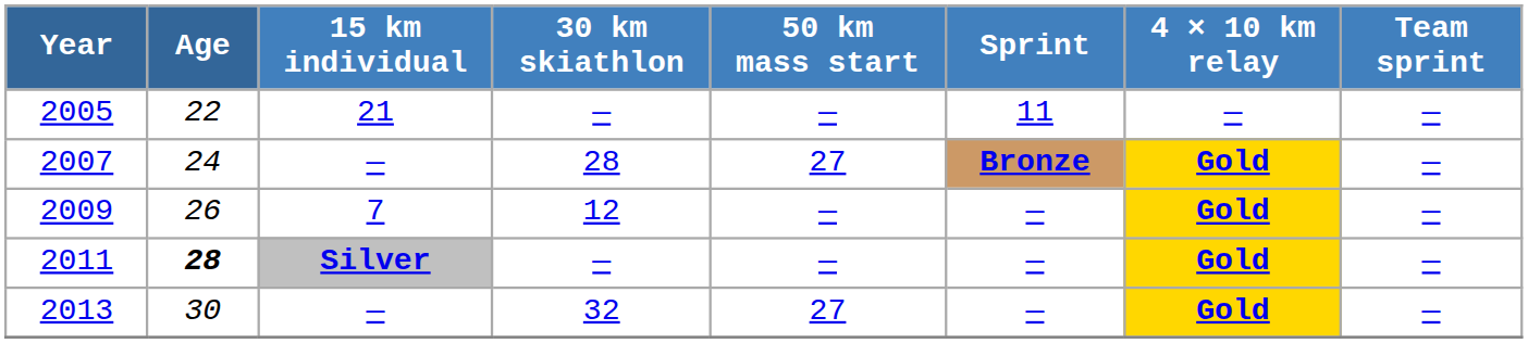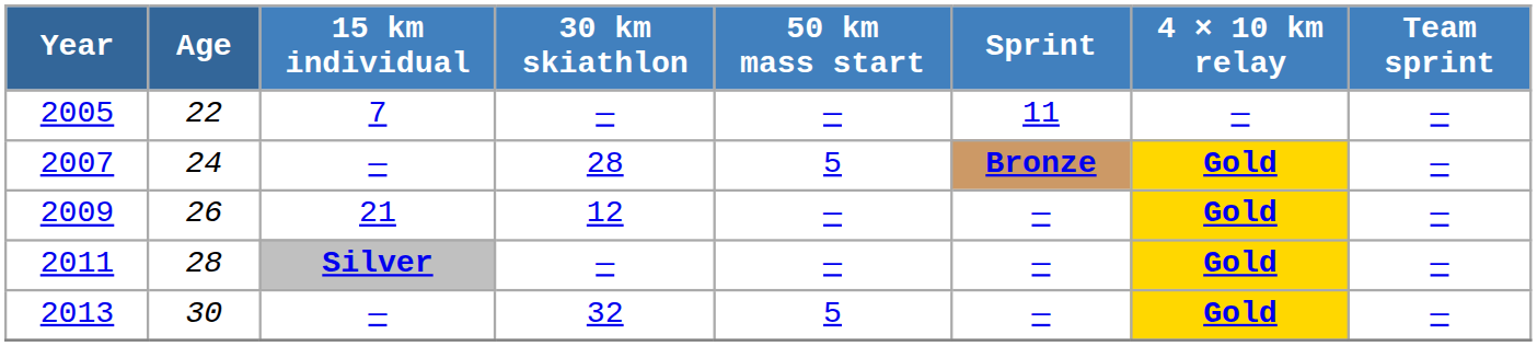 <table class="wikitable" style="font-size:95%; text-align:center; border:grey solid 1px; border-collapse:collapse; background:#ffffff;">
 <tr>
 <th style="background-color:#369; color:white; width:60px;"> Year </th>
 <th style="background-color:#369; color:white; width:40px;"> Age </th>
 <th style="background-color:#4180be; color:white; width:75px;"> 15 km <br> individual </th>
 <th style="background-color:#4180be; color:white; width:75px;"> 30 km <br> skiathlon </th>
 <th style="background-color:#4180be; color:white; width:75px;"> 50 km <br> mass start </th>
 <th style="background-color:#4180be; color:white; width:75px;"> Sprint </th>
 <th style="background-color:#4180be; color:white; width:75px;"> 4 × 10 km <br> relay </th>
 <th style="background-color:#4180be; color:white; width:75px;"> Team <br> sprint </th>
 </tr>
 <tr>
 <td><a href='#'>2005</a></td>
 <td><em>22</em></td>
-<td><a href='#'>21</a></td>
+<td><a href='#'>7</a></td>
 <td><a href='#'>—</a></td>
 <td><a href='#'>—</a></td>
 <td><a href='#'>11</a></td>
 <td><a href='#'>—</a></td>
 <td><a href='#'>—</a></td>
 </tr>
 <tr>
 <td><a href='#'>2007</a></td>
 <td><em>24</em></td>
 <td><a href='#'>—</a></td>
 <td><a href='#'>28</a></td>
-<td><a href='#'>27</a></td>
+<td><a href='#'>5</a></td>
 <td bgcolor="cc9966"><a href='#'><strong>Bronze</strong></a></td>
 <td style="background:gold;"><a href='#'><strong>Gold</strong></a></td>
 <td><a href='#'>—</a></td>
 </tr>
 <tr>
 <td><a href='#'>2009</a></td>
 <td><em>26</em></td>
-<td><a href='#'>7</a></td>
+<td><a href='#'>21</a></td>
 <td><a href='#'>12</a></td>
 <td><a href='#'>—</a></td>
 <td><a href='#'>—</a></td>
 <td style="background:gold;"><a href='#'><strong>Gold</strong></a></td>
 <td><a href='#'>—</a></td>
 </tr>
 <tr>
 <td><a href='#'>2011</a></td>
-<td><strong><em>28</em></strong></td>
+<td><em>28</em></td>
 <td style="background:silver;"><a href='#'><strong>Silver</strong></a></td>
 <td><a href='#'>—</a></td>
 <td><a href='#'>—</a></td>
 <td><a href='#'>—</a></td>
 <td style="background:gold;"><a href='#'><strong>Gold</strong></a></td>
 <td><a href='#'>—</a></td>
 </tr>
 <tr>
 <td><a href='#'>2013</a></td>
 <td><em>30</em></td>
 <td><a href='#'>—</a></td>
 <td><a href='#'>32</a></td>
-<td><a href='#'>27</a></td>
+<td><a href='#'>5</a></td>
 <td><a href='#'>—</a></td>
 <td style="background:gold;"><a href='#'><strong>Gold</strong></a></td>
 <td><a href='#'>—</a></td>
 </tr>
 <tr>
 </tr>
 </table>
